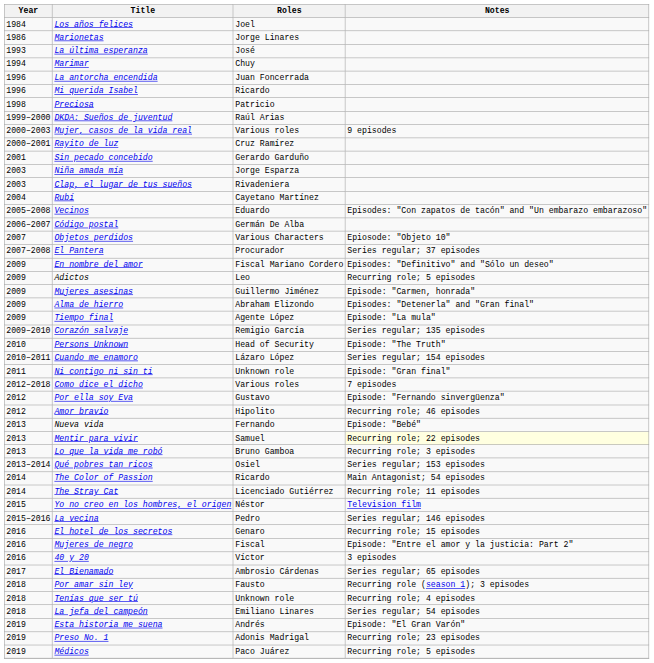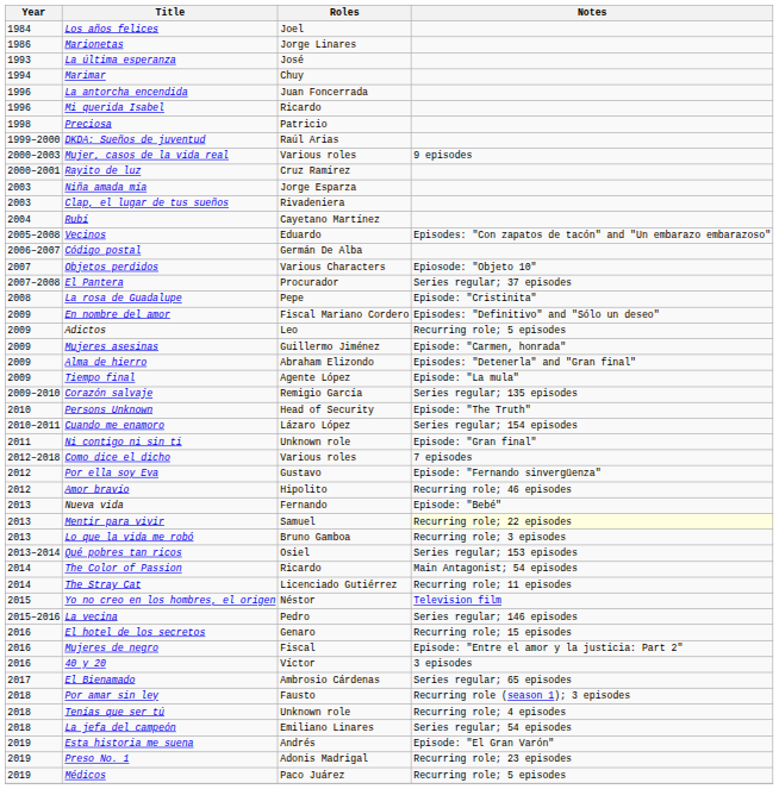 <table class="wikitable sortable">
 <tr>
 <th>Year</th>
 <th>Title</th>
 <th>Roles</th>
 <th>Notes</th>
 </tr>
 <tr>
 <td>1984</td>
 <td><em><a href='#'>Los años felices</a></em></td>
 <td>Joel</td>
 <td></td>
 </tr>
 <tr>
 <td>1986</td>
 <td><em><a href='#'>Marionetas</a></em></td>
 <td>Jorge Linares</td>
 <td></td>
 </tr>
 <tr>
 <td>1993</td>
 <td><em><a href='#'>La última esperanza</a></em></td>
 <td>José</td>
 <td></td>
 </tr>
 <tr>
 <td>1994</td>
 <td><em><a href='#'>Marimar</a></em></td>
 <td>Chuy</td>
 <td></td>
 </tr>
 <tr>
 <td>1996</td>
 <td><em><a href='#'>La antorcha encendida</a></em></td>
 <td>Juan Foncerrada</td>
 <td></td>
 </tr>
 <tr>
 <td>1996</td>
 <td><em><a href='#'>Mi querida Isabel</a></em></td>
 <td>Ricardo</td>
 <td></td>
 </tr>
 <tr>
 <td>1998</td>
 <td><em><a href='#'>Preciosa</a></em></td>
 <td>Patricio</td>
 <td></td>
 </tr>
 <tr>
 <td>1999–2000</td>
 <td><em><a href='#'>DKDA: Sueños de juventud</a></em></td>
 <td>Raúl Arias</td>
 <td></td>
 </tr>
 <tr>
 <td>2000–2003</td>
 <td><em><a href='#'>Mujer, casos de la vida real</a></em></td>
 <td>Various roles</td>
 <td>9 episodes</td>
 </tr>
 <tr>
 <td>2000–2001</td>
 <td><em><a href='#'>Rayito de luz</a></em></td>
 <td>Cruz Ramírez</td>
 <td></td>
 </tr>
 <tr>
-<td>2001</td>
-<td><em><a href='#'>Sin pecado concebido</a></em></td>
-<td>Gerardo Garduño</td>
-<td></td>
-</tr>
-<tr>
 <td>2003</td>
 <td><em><a href='#'>Niña amada mía</a></em></td>
 <td>Jorge Esparza</td>
 <td></td>
 </tr>
 <tr>
 <td>2003</td>
 <td><em><a href='#'>Clap, el lugar de tus sueños</a></em></td>
 <td>Rivadeniera</td>
 <td></td>
 </tr>
 <tr>
 <td>2004</td>
 <td><em><a href='#'>Rubí</a></em></td>
 <td>Cayetano Martínez</td>
 <td></td>
 </tr>
 <tr>
 <td>2005–2008</td>
 <td><em><a href='#'>Vecinos</a></em></td>
 <td>Eduardo</td>
 <td>Episodes: "Con zapatos de tacón" and "Un embarazo embarazoso"</td>
 </tr>
 <tr>
 <td>2006–2007</td>
 <td><em><a href='#'>Código postal</a></em></td>
 <td>Germán De Alba</td>
 <td></td>
 </tr>
 <tr>
 <td>2007</td>
 <td><em><a href='#'>Objetos perdidos</a></em></td>
 <td>Various Characters</td>
 <td>Epiosode: "Objeto 10"</td>
 </tr>
 <tr>
 <td>2007–2008</td>
 <td><em><a href='#'>El Pantera</a></em></td>
 <td>Procurador</td>
 <td>Series regular; 37 episodes</td>
+</tr>
+<tr>
+<td>2008</td>
+<td><em><a href='#'>La rosa de Guadalupe</a></em></td>
+<td>Pepe</td>
+<td>Episode: "Cristinita"</td>
 </tr>
 <tr>
 <td>2009</td>
 <td><em><a href='#'>En nombre del amor</a></em></td>
 <td>Fiscal Mariano Cordero</td>
 <td>Episodes: "Definitivo" and "Sólo un deseo"</td>
 </tr>
 <tr>
 <td>2009</td>
 <td><em>Adictos</em></td>
 <td>Leo</td>
 <td>Recurring role; 5 episodes</td>
 </tr>
 <tr>
 <td>2009</td>
 <td><em><a href='#'>Mujeres asesinas</a></em></td>
 <td>Guillermo Jiménez</td>
 <td>Episode: "Carmen, honrada"</td>
 </tr>
 <tr>
 <td>2009</td>
 <td><em><a href='#'>Alma de hierro</a></em></td>
 <td>Abraham Elizondo</td>
 <td>Episodes: "Detenerla" and "Gran final"</td>
 </tr>
 <tr>
 <td>2009</td>
 <td><em><a href='#'>Tiempo final</a></em></td>
 <td>Agente López</td>
 <td>Episode: "La mula"</td>
 </tr>
 <tr>
 <td>2009–2010</td>
 <td><em><a href='#'>Corazón salvaje</a></em></td>
 <td>Remigio García</td>
 <td>Series regular; 135 episodes</td>
 </tr>
 <tr>
 <td>2010</td>
 <td><em><a href='#'>Persons Unknown</a></em></td>
 <td>Head of Security</td>
 <td>Episode: "The Truth"</td>
 </tr>
 <tr>
 <td>2010–2011</td>
 <td><em><a href='#'>Cuando me enamoro</a></em></td>
 <td>Lázaro López</td>
 <td>Series regular; 154 episodes</td>
 </tr>
 <tr>
 <td>2011</td>
 <td><em><a href='#'>Ni contigo ni sin ti</a></em></td>
 <td>Unknown role</td>
 <td>Episode: "Gran final"</td>
 </tr>
 <tr>
 <td>2012–2018</td>
 <td><em><a href='#'>Como dice el dicho</a></em></td>
 <td>Various roles</td>
 <td>7 episodes</td>
 </tr>
 <tr>
 <td>2012</td>
 <td><em><a href='#'>Por ella soy Eva</a></em></td>
 <td>Gustavo</td>
 <td>Episode: "Fernando sinvergüenza"</td>
 </tr>
 <tr>
 <td>2012</td>
 <td><em><a href='#'>Amor bravío</a></em></td>
 <td>Hipolito</td>
 <td>Recurring role; 46 episodes</td>
 </tr>
 <tr>
 <td>2013</td>
 <td><em>Nueva vida</em></td>
 <td>Fernando</td>
 <td>Episode: "Bebé"</td>
 </tr>
 <tr>
 <td>2013</td>
 <td><em><a href='#'>Mentir para vivir</a></em></td>
 <td>Samuel</td>
 <td style="background: lightyellow;">Recurring role; 22 episodes</td>
 </tr>
 <tr>
 <td>2013</td>
 <td><em><a href='#'>Lo que la vida me robó</a></em></td>
 <td>Bruno Gamboa</td>
 <td>Recurring role; 3 episodes</td>
 </tr>
 <tr>
 <td>2013–2014</td>
 <td><em><a href='#'>Qué pobres tan ricos</a></em></td>
 <td>Osiel</td>
 <td>Series regular; 153 episodes</td>
 </tr>
 <tr>
 <td>2014</td>
 <td><em><a href='#'>The Color of Passion</a></em></td>
 <td>Ricardo</td>
 <td>Main Antagonist; 54 episodes</td>
 </tr>
 <tr>
 <td>2014</td>
 <td><em><a href='#'>The Stray Cat</a></em></td>
 <td>Licenciado Gutiérrez</td>
 <td>Recurring role; 11 episodes</td>
 </tr>
 <tr>
 <td>2015</td>
 <td><em><a href='#'>Yo no creo en los hombres, el origen</a></em></td>
 <td>Néstor</td>
 <td><a href='#'>Television film</a></td>
 </tr>
 <tr>
 <td>2015–2016</td>
 <td><em><a href='#'>La vecina</a></em></td>
 <td>Pedro</td>
 <td>Series regular; 146 episodes</td>
 </tr>
 <tr>
 <td>2016</td>
 <td><em><a href='#'>El hotel de los secretos</a></em></td>
 <td>Genaro</td>
 <td>Recurring role; 15 episodes</td>
 </tr>
 <tr>
 <td>2016</td>
 <td><em><a href='#'>Mujeres de negro</a></em></td>
 <td>Fiscal</td>
 <td>Episode: "Entre el amor y la justicia: Part 2"</td>
 </tr>
 <tr>
 <td>2016</td>
 <td><em><a href='#'>40 y 20</a></em></td>
 <td>Víctor</td>
 <td>3 episodes</td>
 </tr>
 <tr>
 <td>2017</td>
 <td><em><a href='#'>El Bienamado</a></em></td>
 <td>Ambrosio Cárdenas</td>
 <td>Series regular; 65 episodes</td>
 </tr>
 <tr>
 <td>2018</td>
 <td><em><a href='#'>Por amar sin ley</a></em></td>
 <td>Fausto</td>
 <td>Recurring role (<a href='#'>season 1</a>); 3 episodes</td>
 </tr>
 <tr>
 <td>2018</td>
 <td><em><a href='#'>Tenías que ser tú</a></em></td>
 <td>Unknown role</td>
 <td>Recurring role; 4 episodes</td>
 </tr>
 <tr>
 <td>2018</td>
 <td><em><a href='#'>La jefa del campeón</a></em></td>
 <td>Emiliano Linares</td>
 <td>Series regular; 54 episodes</td>
 </tr>
 <tr>
 <td>2019</td>
 <td><em><a href='#'>Esta historia me suena</a></em></td>
 <td>Andrés</td>
 <td>Episode: "El Gran Varón"</td>
 </tr>
 <tr>
 <td>2019</td>
 <td><em><a href='#'>Preso No. 1</a></em></td>
 <td>Adonis Madrigal</td>
 <td>Recurring role; 23 episodes</td>
 </tr>
 <tr>
 <td>2019</td>
 <td><em><a href='#'>Médicos</a></em></td>
 <td>Paco Juárez</td>
 <td>Recurring role; 5 episodes</td>
 </tr>
 <tr>
 </tr>
 </table>
